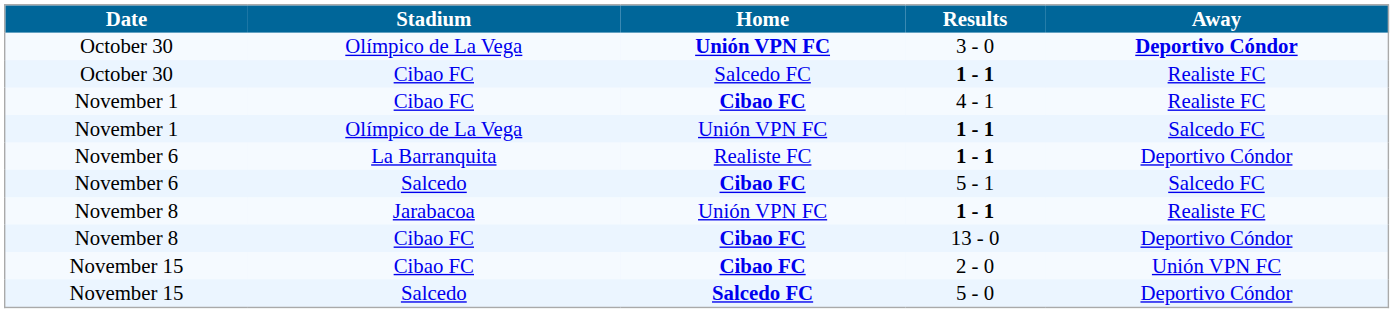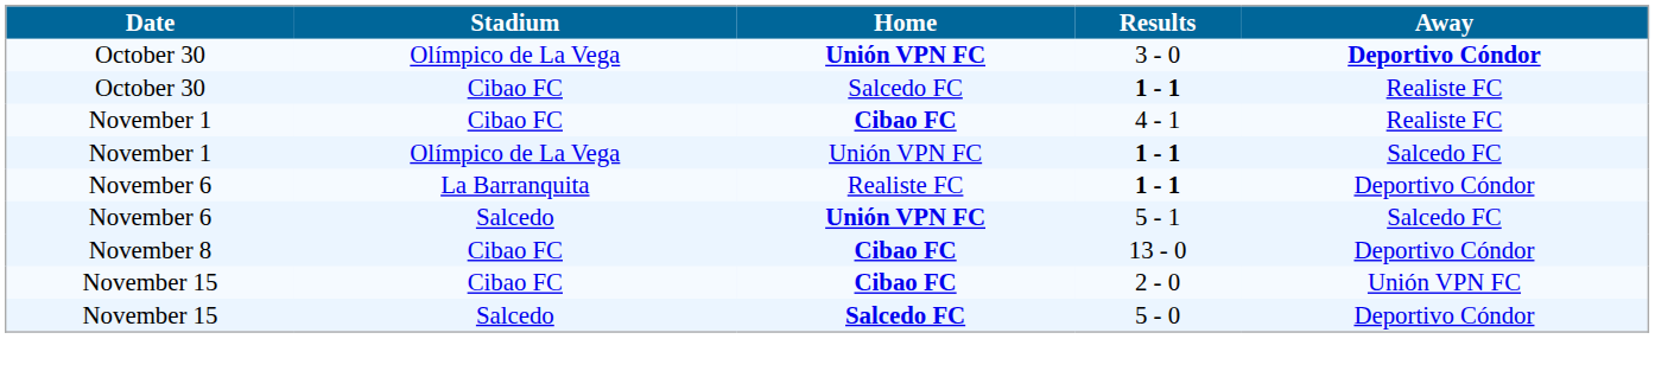 <table cellspacing="0" style="background: #EBF5FF; border: 1px #aaa solid; border-collapse: collapse; font-size: 95%;" width=80%>
 <tr bgcolor=#006699 style="color:white;">
 <th>Date</th>
 <th>Stadium</th>
 <th>Home</th>
 <th>Results</th>
 <th>Away</th>
 </tr>
 <tr bgcolor=#F5FAFF>
 <td align=center>October 30</td>
 <td align=center><a href='#'>Olímpico de La Vega</a></td>
 <td align=center><strong><a href='#'>Unión VPN FC</a></strong></td>
 <td align=center>3 - 0</td>
 <td align=center><strong><a href='#'>Deportivo Cóndor</a></strong></td>
 </tr>
 <tr bgcolor=>
 <td align=center>October 30</td>
 <td align=center><a href='#'>Cibao FC</a></td>
 <td align=center><a href='#'>Salcedo FC</a></td>
 <td align=center><strong>1 - 1</strong></td>
 <td align=center><a href='#'>Realiste FC</a></td>
 </tr>
 <tr bgcolor=#F5FAFF>
 <td align=center>November 1</td>
 <td align=center><a href='#'>Cibao FC</a></td>
 <td align=center><strong><a href='#'>Cibao FC</a></strong></td>
 <td align=center>4 - 1</td>
 <td align=center><a href='#'>Realiste FC</a></td>
 </tr>
 <tr bgcolor=>
 <td align=center>November 1</td>
 <td align=center><a href='#'>Olímpico de La Vega</a></td>
 <td align=center><a href='#'>Unión VPN FC</a></td>
 <td align=center><strong>1 - 1</strong></td>
 <td align=center><a href='#'>Salcedo FC</a></td>
 </tr>
 <tr bgcolor=#F5FAFF>
 <td align=center>November 6</td>
 <td align=center><a href='#'>La Barranquita</a></td>
 <td align=center><a href='#'>Realiste FC</a></td>
 <td align=center><strong>1 - 1</strong></td>
 <td align=center><a href='#'>Deportivo Cóndor</a></td>
 </tr>
 <tr bgcolor=>
 <td align=center>November 6</td>
 <td align=center><a href='#'>Salcedo</a></td>
-<td align=center><strong><a href='#'>Cibao FC</a></strong></td>
+<td align=center><strong><a href='#'>Unión VPN FC</a></strong></td>
 <td align=center>5 - 1</td>
 <td align=center><a href='#'>Salcedo FC</a></td>
-</tr>
-<tr bgcolor=#F5FAFF>
-<td align=center>November 8</td>
-<td align=center><a href='#'>Jarabacoa</a></td>
-<td align=center><a href='#'>Unión VPN FC</a></td>
-<td align=center><strong>1 - 1</strong></td>
-<td align=center><a href='#'>Realiste FC</a></td>
 </tr>
 <tr bgcolor=>
 <td align=center>November 8</td>
 <td align=center><a href='#'>Cibao FC</a></td>
 <td align=center><strong><a href='#'>Cibao FC</a></strong></td>
 <td align=center>13 - 0</td>
 <td align=center><a href='#'>Deportivo Cóndor</a></td>
 </tr>
 <tr bgcolor=#F5FAFF>
 <td align=center>November 15</td>
 <td align=center><a href='#'>Cibao FC</a></td>
 <td align=center><strong><a href='#'>Cibao FC</a></strong></td>
 <td align=center>2 - 0</td>
 <td align=center><a href='#'>Unión VPN FC</a></td>
 </tr>
 <tr bgcolor=>
 <td align=center>November 15</td>
 <td align=center><a href='#'>Salcedo</a></td>
 <td align=center><strong><a href='#'>Salcedo FC</a></strong></td>
 <td align=center>5 - 0</td>
 <td align=center><a href='#'>Deportivo Cóndor</a></td>
 </tr>
 </table>
